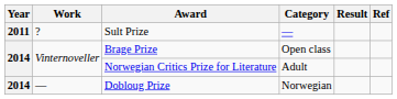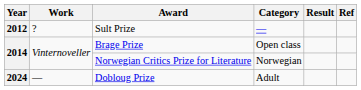 <table class="wikitable">
 <tr>
 <th>Year</th>
 <th>Work</th>
 <th>Award</th>
 <th>Category</th>
 <th>Result</th>
 <th>Ref</th>
 </tr>
 <tr>
-<th>2011</th>
+<th>2012</th>
 <td>?</td>
 <td>Sult Prize</td>
 <td><a href='#'>—</a></td>
 <td></td>
 <td></td>
 </tr>
 <tr>
 <th rowspan="2">2014</th>
 <td rowspan="2"><em>Vinternoveller</em></td>
 <td><a href='#'>Brage Prize</a></td>
 <td>Open class</td>
 <td></td>
 <td></td>
 </tr>
 <tr>
 <td><a href='#'>Norwegian Critics Prize for Literature</a></td>
+<td>Norwegian</td>
+<td></td>
+<td></td>
+</tr>
+<tr>
+<th>2024</th>
+<td>—</td>
+<td><a href='#'>Dobloug Prize</a></td>
 <td>Adult</td>
 <td></td>
 <td></td>
 </tr>
-<tr>
-<th>2014</th>
-<td>—</td>
-<td><a href='#'>Dobloug Prize</a></td>
-<td>Norwegian</td>
-<td></td>
-<td></td>
-</tr>
 </table>
